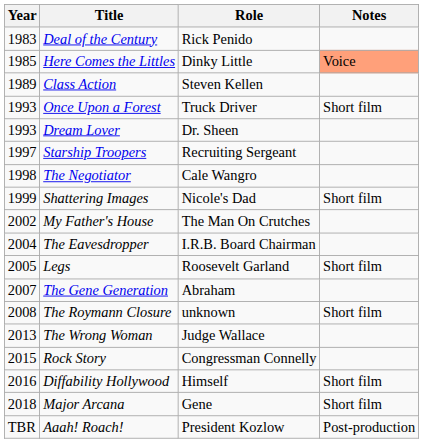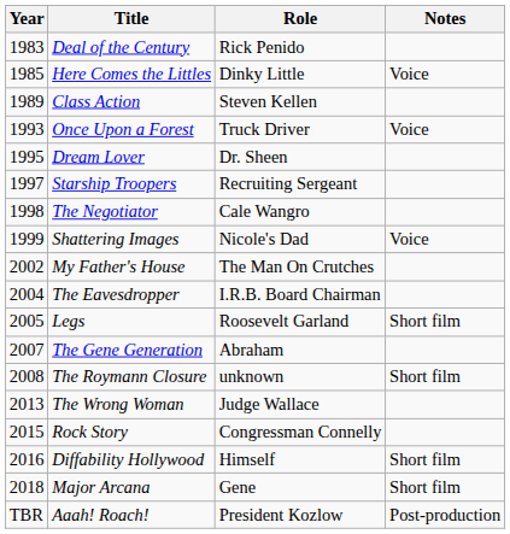 <table class="wikitable sortable">
 <tr>
 <th>Year</th>
 <th>Title</th>
 <th>Role</th>
 <th>Notes</th>
 </tr>
 <tr>
 <td>1983</td>
 <td><em><a href='#'>Deal of the Century</a></em></td>
 <td>Rick Penido</td>
 <td></td>
 </tr>
 <tr>
 <td>1985</td>
 <td><em><a href='#'>Here Comes the Littles</a></em></td>
 <td>Dinky Little</td>
-<td style="background: lightsalmon;">Voice</td>
+<td>Voice</td>
 </tr>
 <tr>
 <td>1989</td>
 <td><em><a href='#'>Class Action</a></em></td>
 <td>Steven Kellen</td>
 <td></td>
 </tr>
 <tr>
 <td>1993</td>
 <td><em><a href='#'>Once Upon a Forest</a></em></td>
 <td>Truck Driver</td>
-<td>Short film</td>
+<td>Voice</td>
 </tr>
 <tr>
-<td>1993</td>
+<td>1995</td>
 <td><em><a href='#'>Dream Lover</a></em></td>
 <td>Dr. Sheen</td>
 <td></td>
 </tr>
 <tr>
 <td>1997</td>
 <td><em><a href='#'>Starship Troopers</a></em></td>
 <td>Recruiting Sergeant</td>
 <td></td>
 </tr>
 <tr>
 <td>1998</td>
 <td><em><a href='#'>The Negotiator</a></em></td>
 <td>Cale Wangro</td>
 <td></td>
 </tr>
 <tr>
 <td>1999</td>
 <td><em>Shattering Images</em></td>
 <td>Nicole's Dad</td>
-<td>Short film</td>
+<td>Voice</td>
 </tr>
 <tr>
 <td>2002</td>
 <td><em>My Father's House</em></td>
 <td>The Man On Crutches</td>
 <td></td>
 </tr>
 <tr>
 <td>2004</td>
 <td><em>The Eavesdropper</em></td>
 <td>I.R.B. Board Chairman</td>
 <td></td>
 </tr>
 <tr>
 <td>2005</td>
 <td><em>Legs</em></td>
 <td>Roosevelt Garland</td>
 <td>Short film</td>
 </tr>
 <tr>
 <td>2007</td>
 <td><em><a href='#'>The Gene Generation</a></em></td>
 <td>Abraham</td>
 <td></td>
 </tr>
 <tr>
 <td>2008</td>
 <td><em>The Roymann Closure</em></td>
 <td>unknown</td>
 <td>Short film</td>
 </tr>
 <tr>
 <td>2013</td>
 <td><em>The Wrong Woman</em></td>
 <td>Judge Wallace</td>
 </tr>
 <tr>
 <td>2015</td>
 <td><em>Rock Story</em></td>
 <td>Congressman Connelly</td>
 <td></td>
 </tr>
 <tr>
 <td>2016</td>
 <td><em>Diffability Hollywood</em></td>
 <td>Himself</td>
 <td>Short film</td>
 </tr>
 <tr>
 <td>2018</td>
 <td><em>Major Arcana</em></td>
 <td>Gene</td>
 <td>Short film</td>
 </tr>
 <tr>
 <td>TBR</td>
 <td><em>Aaah! Roach!</em></td>
 <td>President Kozlow</td>
 <td>Post-production</td>
 </tr>
 </table>
